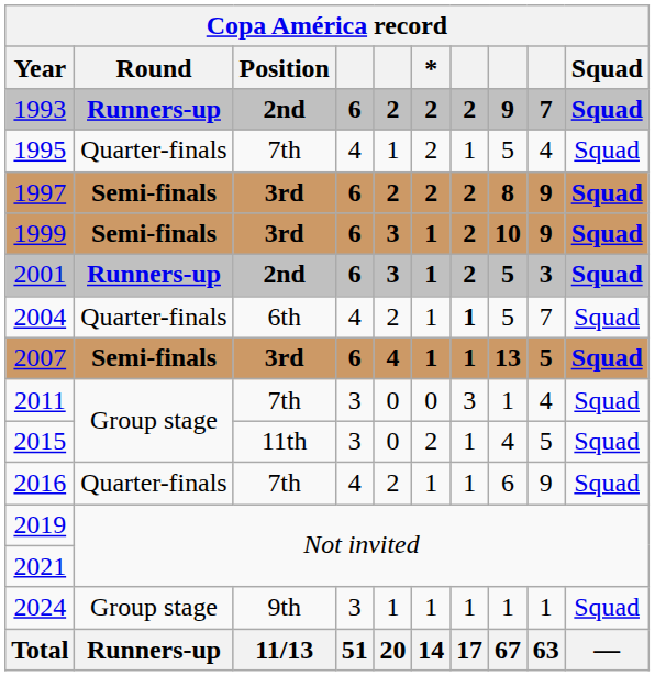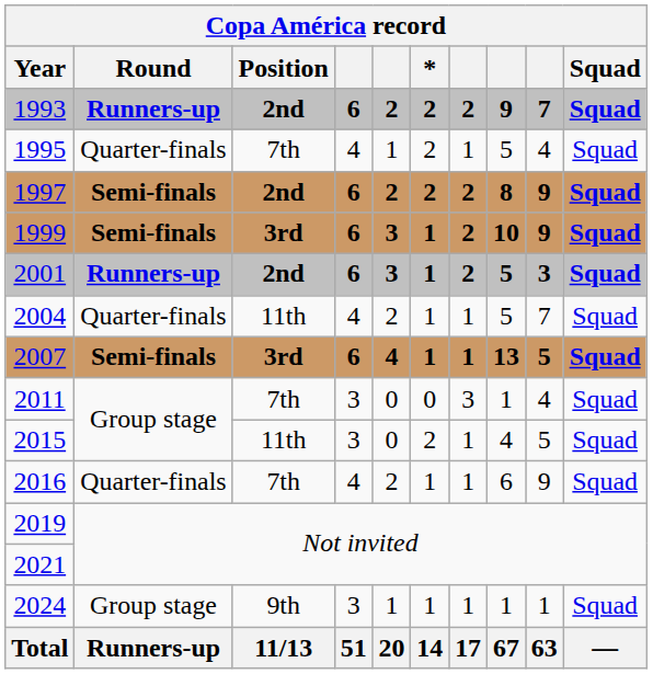 <table class="wikitable" style="text-align: center;">
 <tr>
 <th colspan=10><a href='#'>Copa América</a> record</th>
 </tr>
 <tr>
 <th>Year</th>
 <th>Round</th>
 <th>Position</th>
 <th></th>
 <th></th>
 <th>*</th>
 <th></th>
 <th></th>
 <th></th>
 <th>Squad</th>
 </tr>
 <tr bgcolor=silver>
 <td> <a href='#'>1993</a></td>
 <td><strong><a href='#'>Runners-up</a></strong></td>
 <td><strong>2nd</strong></td>
 <td><strong>6</strong></td>
 <td><strong>2</strong></td>
 <td><strong>2</strong></td>
 <td><strong>2</strong></td>
 <td><strong>9</strong></td>
 <td><strong>7</strong></td>
 <td><strong><a href='#'>Squad</a></strong></td>
 </tr>
 <tr>
 <td> <a href='#'>1995</a></td>
 <td>Quarter-finals</td>
 <td>7th</td>
 <td>4</td>
 <td>1</td>
 <td>2</td>
 <td>1</td>
 <td>5</td>
 <td>4</td>
 <td><a href='#'>Squad</a></td>
 </tr>
 <tr bgcolor=#c96>
 <td> <a href='#'>1997</a></td>
 <td><strong>Semi-finals</strong></td>
-<td><strong>3rd</strong></td>
+<td><strong>2nd</strong></td>
 <td><strong>6</strong></td>
 <td><strong>2</strong></td>
 <td><strong>2</strong></td>
 <td><strong>2</strong></td>
 <td><strong>8</strong></td>
 <td><strong>9</strong></td>
 <td><strong><a href='#'>Squad</a></strong></td>
 </tr>
 <tr bgcolor=#c96>
 <td> <a href='#'>1999</a></td>
 <td><strong>Semi-finals</strong></td>
 <td><strong>3rd</strong></td>
 <td><strong>6</strong></td>
 <td><strong>3</strong></td>
 <td><strong>1</strong></td>
 <td><strong>2</strong></td>
 <td><strong>10</strong></td>
 <td><strong>9</strong></td>
 <td><strong><a href='#'>Squad</a></strong></td>
 </tr>
 <tr bgcolor=silver>
 <td> <a href='#'>2001</a></td>
 <td><strong><a href='#'>Runners-up</a></strong></td>
 <td><strong>2nd</strong></td>
 <td><strong>6</strong></td>
 <td><strong>3</strong></td>
 <td><strong>1</strong></td>
 <td><strong>2</strong></td>
 <td><strong>5</strong></td>
 <td><strong>3</strong></td>
 <td><strong><a href='#'>Squad</a></strong></td>
 </tr>
 <tr>
 <td> <a href='#'>2004</a></td>
 <td>Quarter-finals</td>
-<td>6th</td>
+<td>11th</td>
 <td>4</td>
 <td>2</td>
 <td>1</td>
-<td><strong>1</strong></td>
+<td>1</td>
 <td>5</td>
 <td>7</td>
 <td><a href='#'>Squad</a></td>
 </tr>
 <tr bgcolor=#c96>
 <td> <a href='#'>2007</a></td>
 <td><strong>Semi-finals</strong></td>
 <td><strong>3rd</strong></td>
 <td><strong>6</strong></td>
 <td><strong>4</strong></td>
 <td><strong>1</strong></td>
 <td><strong>1</strong></td>
 <td><strong>13</strong></td>
 <td><strong>5</strong></td>
 <td><strong><a href='#'>Squad</a></strong></td>
 </tr>
 <tr>
 <td> <a href='#'>2011</a></td>
 <td rowspan=2>Group stage</td>
 <td>7th</td>
 <td>3</td>
 <td>0</td>
 <td>0</td>
 <td>3</td>
 <td>1</td>
 <td>4</td>
 <td><a href='#'>Squad</a></td>
 </tr>
 <tr>
 <td> <a href='#'>2015</a></td>
 <td>11th</td>
 <td>3</td>
 <td>0</td>
 <td>2</td>
 <td>1</td>
 <td>4</td>
 <td>5</td>
 <td><a href='#'>Squad</a></td>
 </tr>
 <tr>
 <td> <a href='#'>2016</a></td>
 <td>Quarter-finals</td>
 <td>7th</td>
 <td>4</td>
 <td>2</td>
 <td>1</td>
 <td>1</td>
 <td>6</td>
 <td>9</td>
 <td><a href='#'>Squad</a></td>
 </tr>
 <tr>
 <td> <a href='#'>2019</a></td>
 <td colspan=9 rowspan=2><em>Not invited</em></td>
 </tr>
 <tr>
 <td> <a href='#'>2021</a></td>
 </tr>
 <tr>
 <td> <a href='#'>2024</a></td>
 <td>Group stage</td>
 <td>9th</td>
 <td>3</td>
 <td>1</td>
 <td>1</td>
 <td>1</td>
 <td>1</td>
 <td>1</td>
 <td><a href='#'>Squad</a></td>
 </tr>
 <tr>
 <th>Total</th>
 <th>Runners-up</th>
 <th>11/13</th>
 <th>51</th>
 <th>20</th>
 <th>14</th>
 <th>17</th>
 <th>67</th>
 <th>63</th>
 <th>—</th>
 </tr>
 </table>
